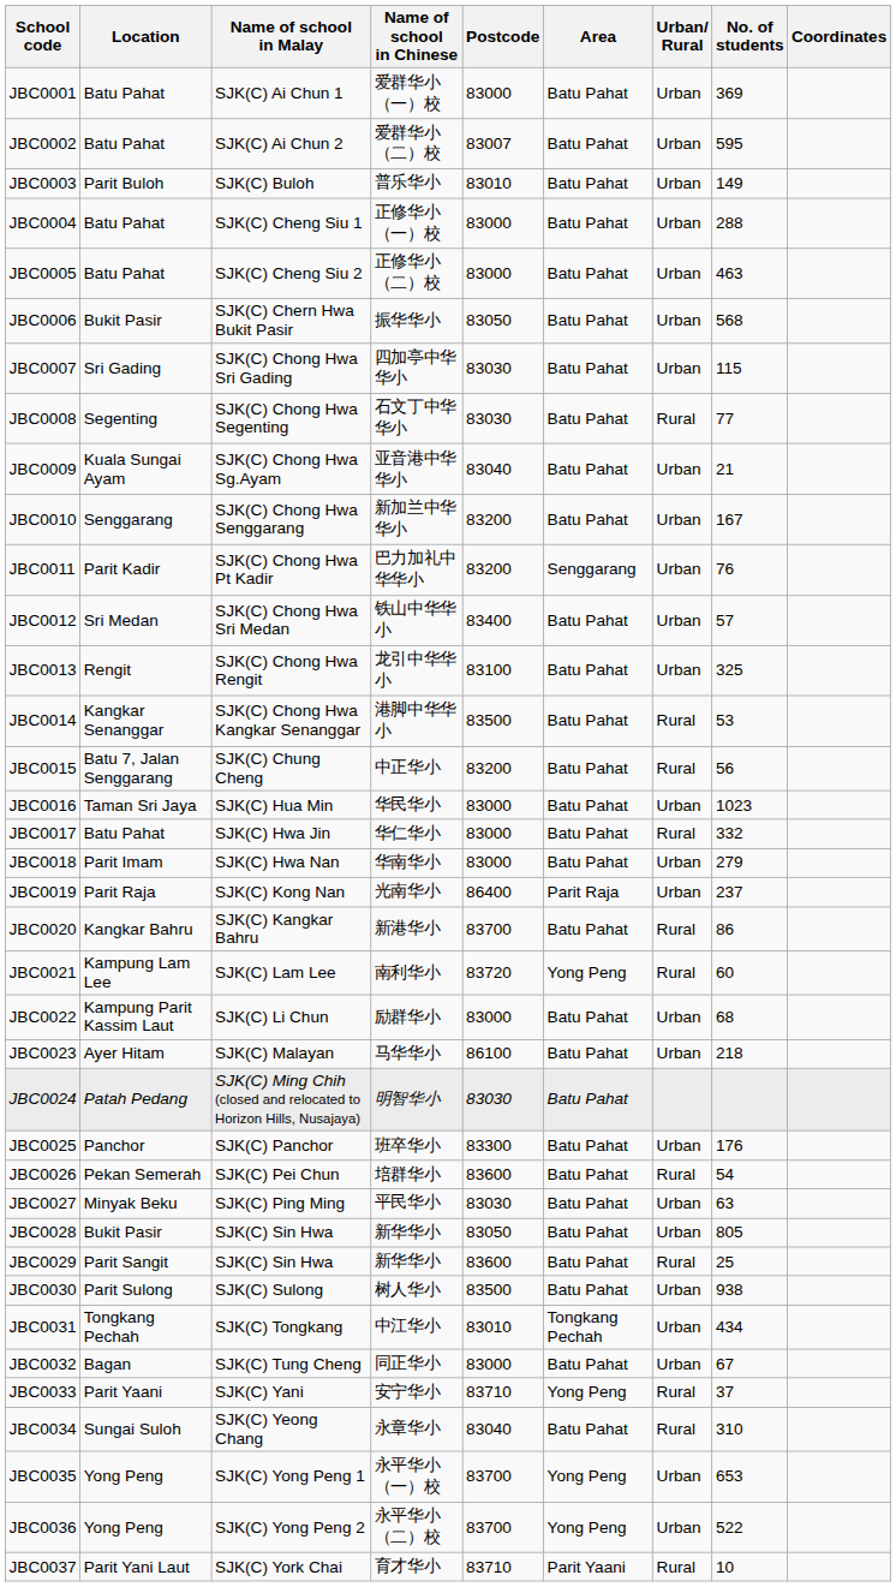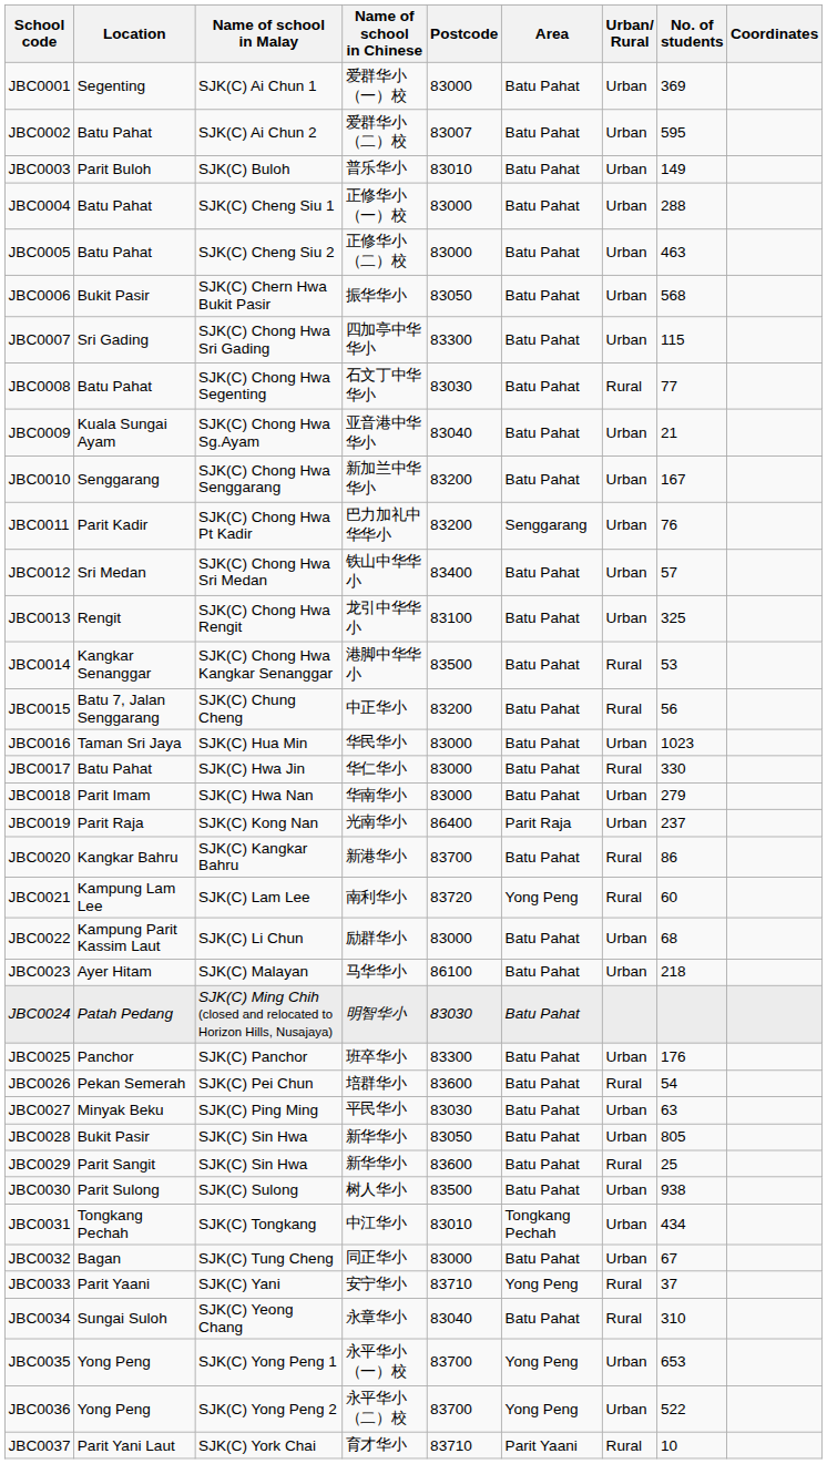 <table class="wikitable sortable">
 <tr>
 <th>School<br>code</th>
 <th>Location</th>
 <th>Name of school<br>in Malay</th>
 <th>Name of school<br>in Chinese</th>
 <th>Postcode</th>
 <th>Area</th>
 <th>Urban/<br>Rural</th>
 <th>No. of<br>students</th>
 <th>Coordinates</th>
 </tr>
 <tr>
 <td>JBC0001</td>
-<td>Batu Pahat</td>
+<td>Segenting</td>
 <td>SJK(C) Ai Chun 1</td>
 <td>爱群华小（一）校</td>
 <td>83000</td>
 <td>Batu Pahat</td>
 <td>Urban</td>
 <td>369</td>
 <td></td>
 </tr>
 <tr>
 <td>JBC0002</td>
 <td>Batu Pahat</td>
 <td>SJK(C) Ai Chun 2</td>
 <td>爱群华小（二）校</td>
 <td>83007</td>
 <td>Batu Pahat</td>
 <td>Urban</td>
 <td>595</td>
 <td></td>
 </tr>
 <tr>
 <td>JBC0003</td>
 <td>Parit Buloh</td>
 <td>SJK(C) Buloh</td>
 <td>普乐华小</td>
 <td>83010</td>
 <td>Batu Pahat</td>
 <td>Urban</td>
 <td>149</td>
 <td></td>
 </tr>
 <tr>
 <td>JBC0004</td>
 <td>Batu Pahat</td>
 <td>SJK(C) Cheng Siu 1</td>
 <td>正修华小（一）校</td>
 <td>83000</td>
 <td>Batu Pahat</td>
 <td>Urban</td>
 <td>288</td>
 <td></td>
 </tr>
 <tr>
 <td>JBC0005</td>
 <td>Batu Pahat</td>
 <td>SJK(C) Cheng Siu 2</td>
 <td>正修华小（二）校</td>
 <td>83000</td>
 <td>Batu Pahat</td>
 <td>Urban</td>
 <td>463</td>
 <td></td>
 </tr>
 <tr>
 <td>JBC0006</td>
 <td>Bukit Pasir</td>
 <td>SJK(C) Chern Hwa Bukit Pasir</td>
 <td>振华华小</td>
 <td>83050</td>
 <td>Batu Pahat</td>
 <td>Urban</td>
 <td>568</td>
 <td></td>
 </tr>
 <tr>
 <td>JBC0007</td>
 <td>Sri Gading</td>
 <td>SJK(C) Chong Hwa Sri Gading</td>
 <td>四加亭中华华小</td>
-<td>83030</td>
+<td>83300</td>
 <td>Batu Pahat</td>
 <td>Urban</td>
 <td>115</td>
 <td></td>
 </tr>
 <tr>
 <td>JBC0008</td>
-<td>Segenting</td>
+<td>Batu Pahat</td>
 <td>SJK(C) Chong Hwa Segenting</td>
 <td>石文丁中华华小</td>
 <td>83030</td>
 <td>Batu Pahat</td>
 <td>Rural</td>
 <td>77</td>
 <td></td>
 </tr>
 <tr>
 <td>JBC0009</td>
 <td>Kuala Sungai Ayam</td>
 <td>SJK(C) Chong Hwa Sg.Ayam</td>
 <td>亚音港中华华小</td>
 <td>83040</td>
 <td>Batu Pahat</td>
 <td>Urban</td>
 <td>21</td>
 <td></td>
 </tr>
 <tr>
 <td>JBC0010</td>
 <td>Senggarang</td>
 <td>SJK(C) Chong Hwa Senggarang</td>
 <td>新加兰中华华小</td>
 <td>83200</td>
 <td>Batu Pahat</td>
 <td>Urban</td>
 <td>167</td>
 <td></td>
 </tr>
 <tr>
 <td>JBC0011</td>
 <td>Parit Kadir</td>
 <td>SJK(C) Chong Hwa Pt Kadir</td>
 <td>巴力加礼中华华小</td>
 <td>83200</td>
 <td>Senggarang</td>
 <td>Urban</td>
 <td>76</td>
 <td></td>
 </tr>
 <tr>
 <td>JBC0012</td>
 <td>Sri Medan</td>
 <td>SJK(C) Chong Hwa Sri Medan</td>
 <td>铁山中华华小</td>
 <td>83400</td>
 <td>Batu Pahat</td>
 <td>Urban</td>
 <td>57</td>
 <td></td>
 </tr>
 <tr>
 <td>JBC0013</td>
 <td>Rengit</td>
 <td>SJK(C) Chong Hwa Rengit</td>
 <td>龙引中华华小</td>
 <td>83100</td>
 <td>Batu Pahat</td>
 <td>Urban</td>
 <td>325</td>
 <td></td>
 </tr>
 <tr>
 <td>JBC0014</td>
 <td>Kangkar Senanggar</td>
 <td>SJK(C) Chong Hwa Kangkar Senanggar</td>
 <td>港脚中华华小</td>
 <td>83500</td>
 <td>Batu Pahat</td>
 <td>Rural</td>
 <td>53</td>
 <td></td>
 </tr>
 <tr>
 <td>JBC0015</td>
 <td>Batu 7, Jalan Senggarang</td>
 <td>SJK(C) Chung Cheng</td>
 <td>中正华小</td>
 <td>83200</td>
 <td>Batu Pahat</td>
 <td>Rural</td>
 <td>56</td>
 <td></td>
 </tr>
 <tr>
 <td>JBC0016</td>
 <td>Taman Sri Jaya</td>
 <td>SJK(C) Hua Min</td>
 <td>华民华小</td>
 <td>83000</td>
 <td>Batu Pahat</td>
 <td>Urban</td>
 <td>1023</td>
 <td></td>
 </tr>
 <tr>
 <td>JBC0017</td>
 <td>Batu Pahat</td>
 <td>SJK(C) Hwa Jin</td>
 <td>华仁华小</td>
 <td>83000</td>
 <td>Batu Pahat</td>
 <td>Rural</td>
-<td>332</td>
+<td>330</td>
 <td></td>
 </tr>
 <tr>
 <td>JBC0018</td>
 <td>Parit Imam</td>
 <td>SJK(C) Hwa Nan</td>
 <td>华南华小</td>
 <td>83000</td>
 <td>Batu Pahat</td>
 <td>Urban</td>
 <td>279</td>
 <td></td>
 </tr>
 <tr>
 <td>JBC0019</td>
 <td>Parit Raja</td>
 <td>SJK(C) Kong Nan</td>
 <td>光南华小</td>
 <td>86400</td>
 <td>Parit Raja</td>
 <td>Urban</td>
 <td>237</td>
 <td></td>
 </tr>
 <tr>
 <td>JBC0020</td>
 <td>Kangkar Bahru</td>
 <td>SJK(C) Kangkar Bahru</td>
 <td>新港华小</td>
 <td>83700</td>
 <td>Batu Pahat</td>
 <td>Rural</td>
 <td>86</td>
 <td></td>
 </tr>
 <tr>
 <td>JBC0021</td>
 <td>Kampung Lam Lee</td>
 <td>SJK(C) Lam Lee</td>
 <td>南利华小</td>
 <td>83720</td>
 <td>Yong Peng</td>
 <td>Rural</td>
 <td>60</td>
 <td></td>
 </tr>
 <tr>
 <td>JBC0022</td>
 <td>Kampung Parit Kassim Laut</td>
 <td>SJK(C) Li Chun</td>
 <td>励群华小</td>
 <td>83000</td>
 <td>Batu Pahat</td>
 <td>Urban</td>
 <td>68</td>
 <td></td>
 </tr>
 <tr>
 <td>JBC0023</td>
 <td>Ayer Hitam</td>
 <td>SJK(C) Malayan</td>
 <td>马华华小</td>
 <td>86100</td>
 <td>Batu Pahat</td>
 <td>Urban</td>
 <td>218</td>
 <td></td>
 </tr>
 <tr bgcolor="#ECECEC">
 <td><em>JBC0024</em></td>
 <td><em>Patah Pedang</em></td>
 <td><em>SJK(C) Ming Chih</em><br><small>(closed and relocated to Horizon Hills, Nusajaya)</small></td>
 <td><em>明智华小</em></td>
 <td><em>83030</em></td>
 <td><em>Batu Pahat</em></td>
 <td></td>
 <td></td>
 <td></td>
 </tr>
 <tr>
 <td>JBC0025</td>
 <td>Panchor</td>
 <td>SJK(C) Panchor</td>
 <td>班卒华小</td>
 <td>83300</td>
 <td>Batu Pahat</td>
 <td>Urban</td>
 <td>176</td>
 <td></td>
 </tr>
 <tr>
 <td>JBC0026</td>
 <td>Pekan Semerah</td>
 <td>SJK(C) Pei Chun</td>
 <td>培群华小</td>
 <td>83600</td>
 <td>Batu Pahat</td>
 <td>Rural</td>
 <td>54</td>
 <td></td>
 </tr>
 <tr>
 <td>JBC0027</td>
 <td>Minyak Beku</td>
 <td>SJK(C) Ping Ming</td>
 <td>平民华小</td>
 <td>83030</td>
 <td>Batu Pahat</td>
 <td>Urban</td>
 <td>63</td>
 <td></td>
 </tr>
 <tr>
 <td>JBC0028</td>
 <td>Bukit Pasir</td>
 <td>SJK(C) Sin Hwa</td>
 <td>新华华小</td>
 <td>83050</td>
 <td>Batu Pahat</td>
 <td>Urban</td>
 <td>805</td>
 <td></td>
 </tr>
 <tr>
 <td>JBC0029</td>
 <td>Parit Sangit</td>
 <td>SJK(C) Sin Hwa</td>
 <td>新华华小</td>
 <td>83600</td>
 <td>Batu Pahat</td>
 <td>Rural</td>
 <td>25</td>
 <td></td>
 </tr>
 <tr>
 <td>JBC0030</td>
 <td>Parit Sulong</td>
 <td>SJK(C) Sulong</td>
 <td>树人华小</td>
 <td>83500</td>
 <td>Batu Pahat</td>
 <td>Urban</td>
 <td>938</td>
 <td></td>
 </tr>
 <tr>
 <td>JBC0031</td>
 <td>Tongkang Pechah</td>
 <td>SJK(C) Tongkang</td>
 <td>中江华小</td>
 <td>83010</td>
 <td>Tongkang Pechah</td>
 <td>Urban</td>
 <td>434</td>
 <td></td>
 </tr>
 <tr>
 <td>JBC0032</td>
 <td>Bagan</td>
 <td>SJK(C) Tung Cheng</td>
 <td>同正华小</td>
 <td>83000</td>
 <td>Batu Pahat</td>
 <td>Urban</td>
 <td>67</td>
 <td></td>
 </tr>
 <tr>
 <td>JBC0033</td>
 <td>Parit Yaani</td>
 <td>SJK(C) Yani</td>
 <td>安宁华小</td>
 <td>83710</td>
 <td>Yong Peng</td>
 <td>Rural</td>
 <td>37</td>
 <td></td>
 </tr>
 <tr>
 <td>JBC0034</td>
 <td>Sungai Suloh</td>
 <td>SJK(C) Yeong Chang</td>
 <td>永章华小</td>
 <td>83040</td>
 <td>Batu Pahat</td>
 <td>Rural</td>
 <td>310</td>
 <td></td>
 </tr>
 <tr>
 <td>JBC0035</td>
 <td>Yong Peng</td>
 <td>SJK(C) Yong Peng 1</td>
 <td>永平华小（一）校</td>
 <td>83700</td>
 <td>Yong Peng</td>
 <td>Urban</td>
 <td>653</td>
 <td></td>
 </tr>
 <tr>
 <td>JBC0036</td>
 <td>Yong Peng</td>
 <td>SJK(C) Yong Peng 2</td>
 <td>永平华小（二）校</td>
 <td>83700</td>
 <td>Yong Peng</td>
 <td>Urban</td>
 <td>522</td>
 <td></td>
 </tr>
 <tr>
 <td>JBC0037</td>
 <td>Parit Yani Laut</td>
 <td>SJK(C) York Chai</td>
 <td>育才华小</td>
 <td>83710</td>
 <td>Parit Yaani</td>
 <td>Rural</td>
 <td>10</td>
 <td></td>
 </tr>
 </table>
